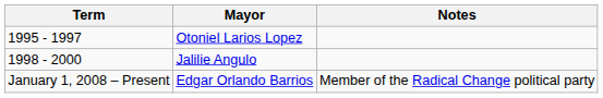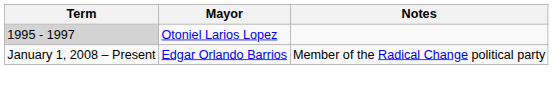 <table class="wikitable">
 <tr>
 <th>Term</th>
 <th>Mayor</th>
 <th>Notes</th>
 </tr>
 <tr>
-<td>1995 - 1997</td>
+<td style="background: lightgrey;">1995 - 1997</td>
 <td><a href='#'>Otoniel Larios Lopez</a></td>
-<td></td>
-</tr>
-<tr>
-<td>1998 - 2000</td>
-<td><a href='#'>Jalilie Angulo</a></td>
 <td></td>
 </tr>
 <tr>
 <td>January 1, 2008 – Present</td>
 <td><a href='#'>Edgar Orlando Barrios</a></td>
 <td>Member of the <a href='#'>Radical Change</a> political party</td>
 </tr>
 </table>
